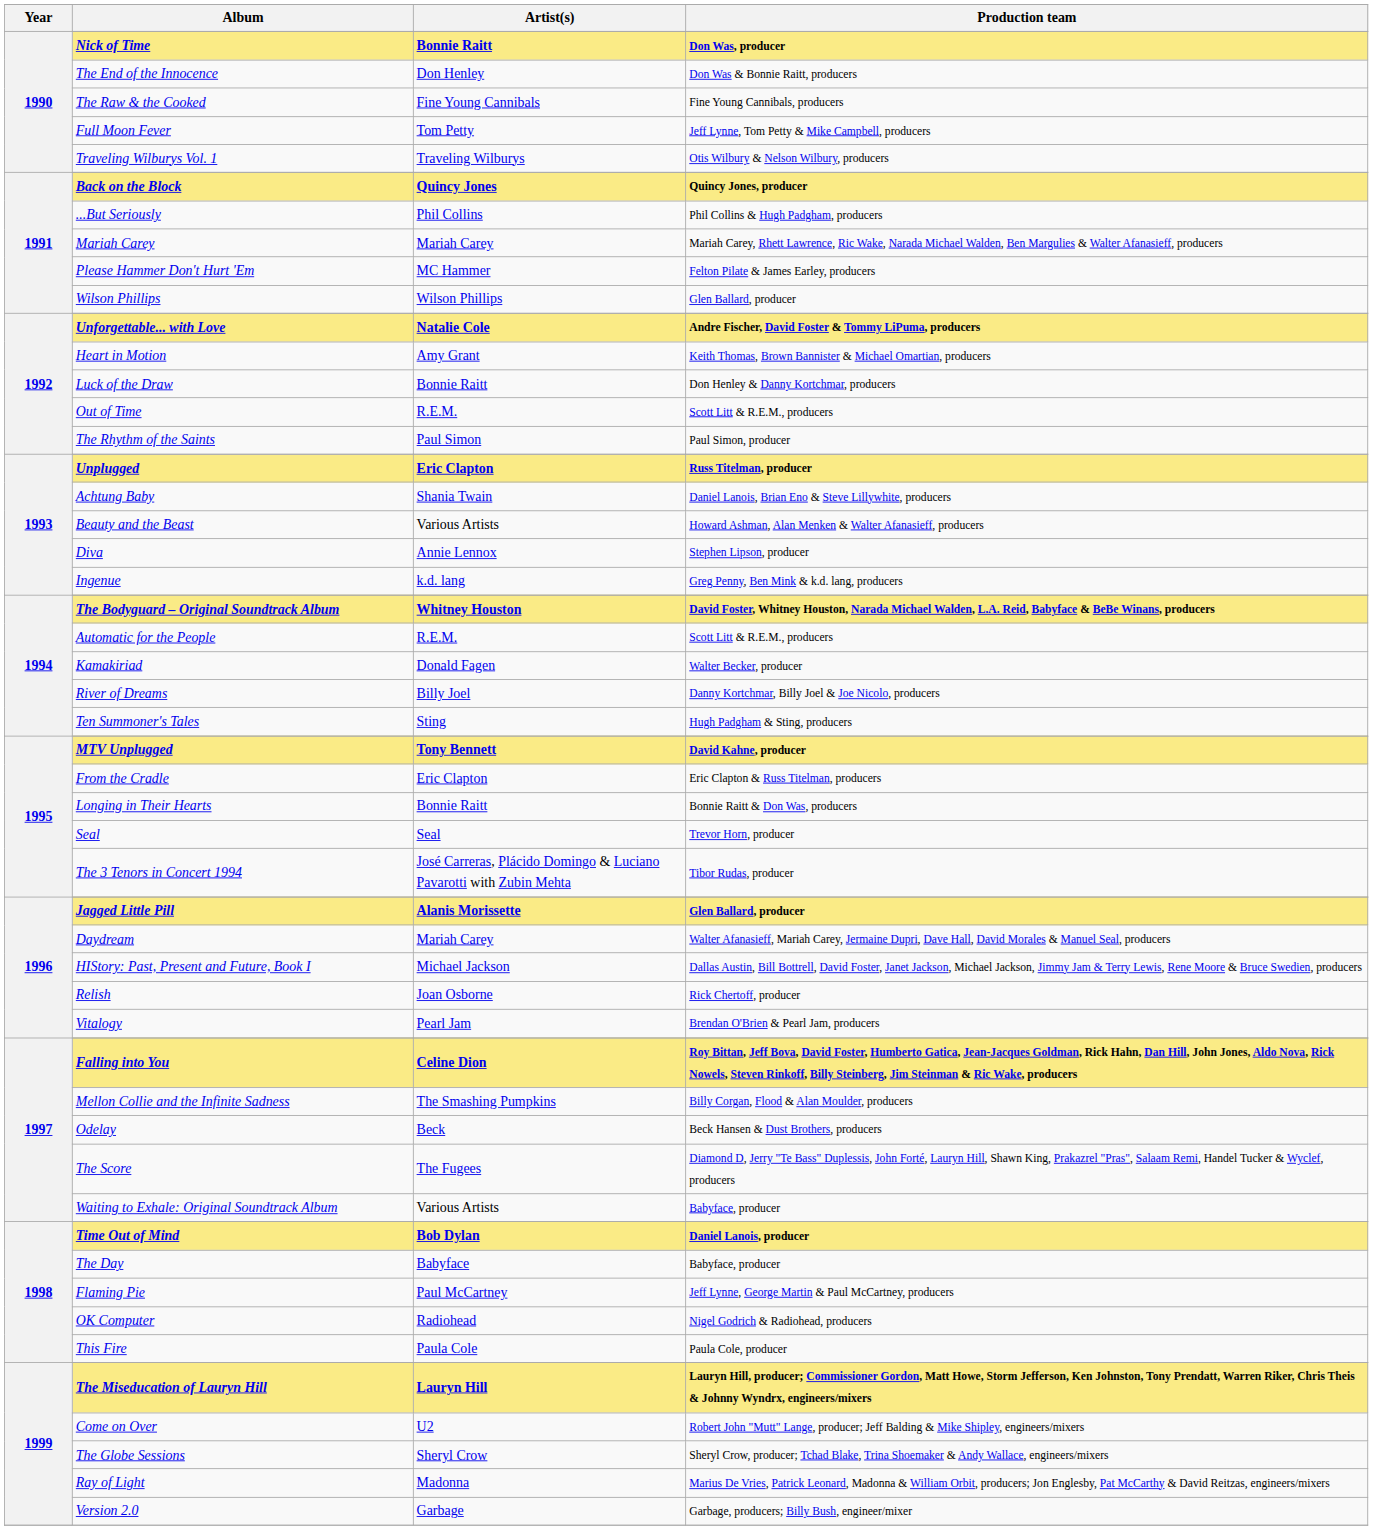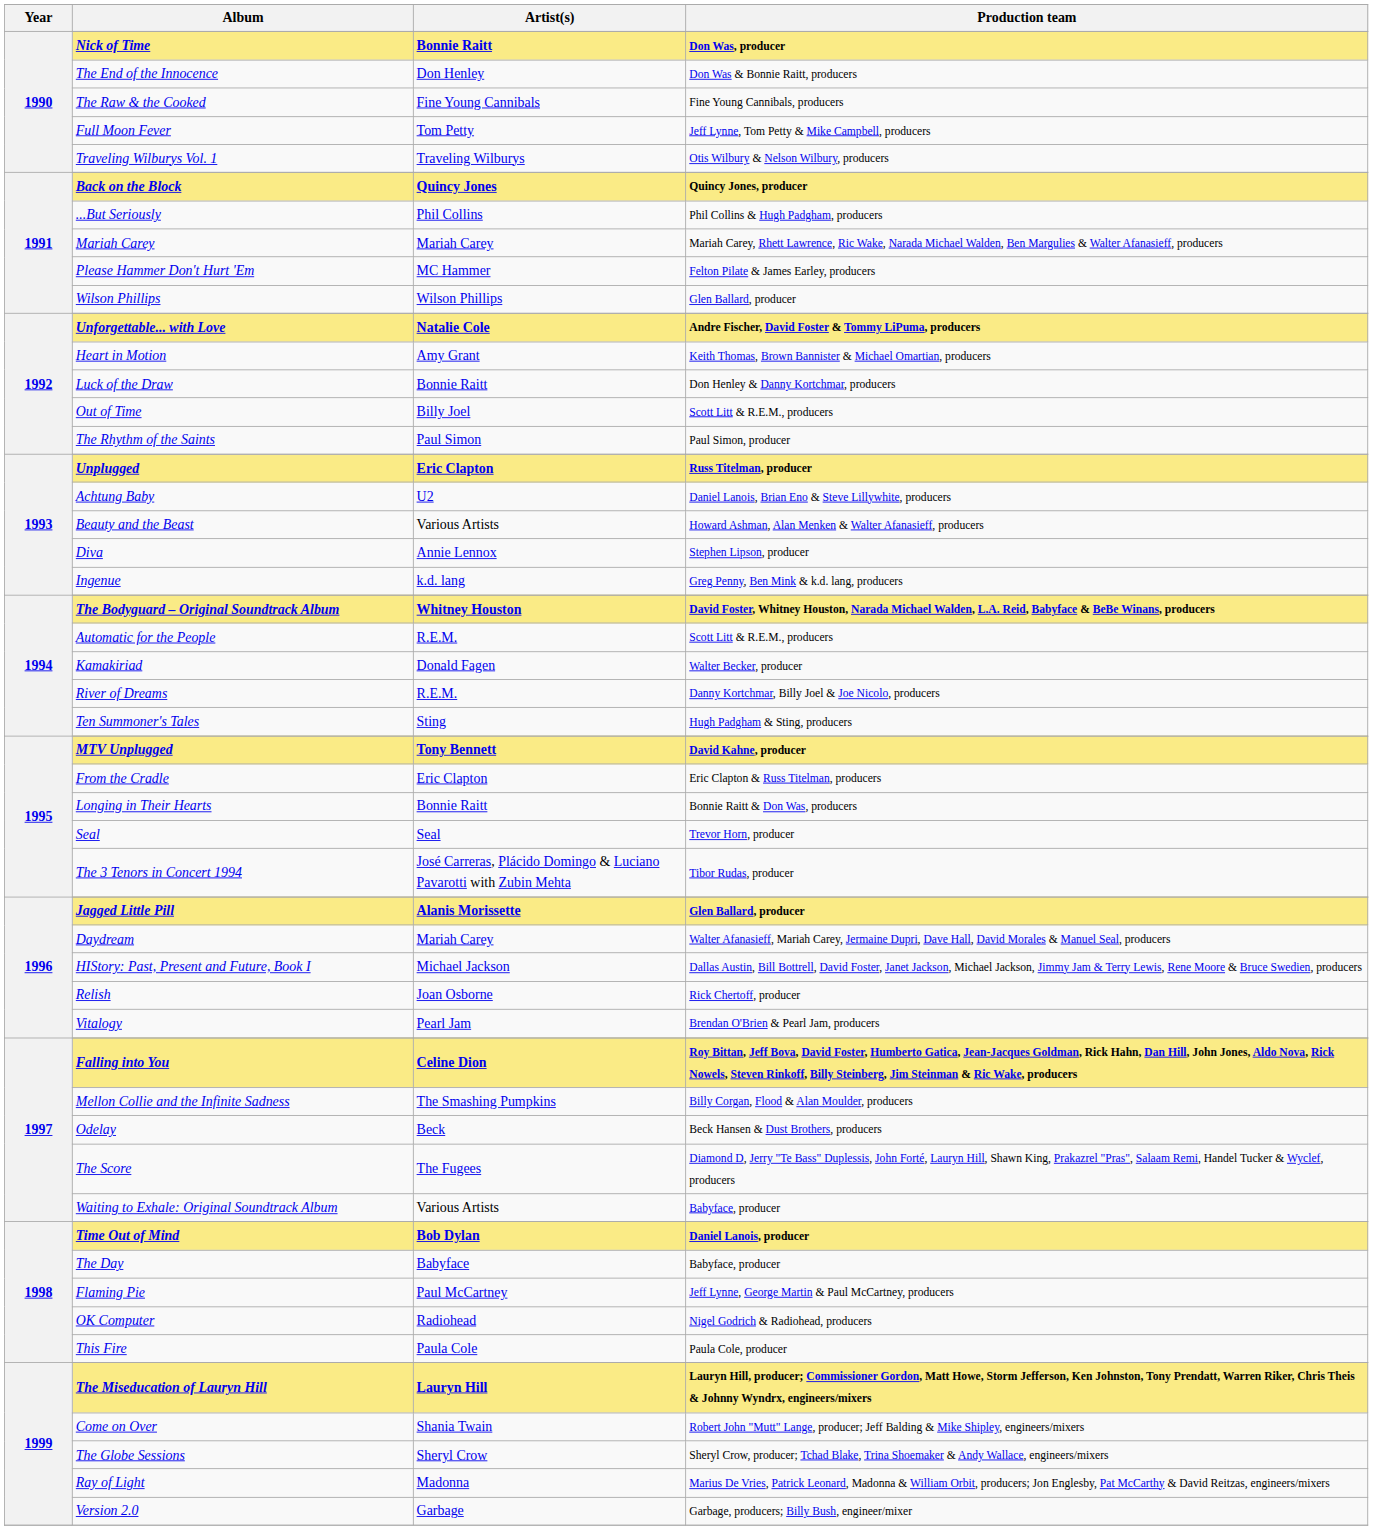 <table class="wikitable" style="font-size:1.00em; line-height:1.5em;">
 <tr bgcolor="#bebebe">
 </tr>
 <tr bgcolor="#bebebe">
 <th width="5%">Year</th>
 <th width="25%">Album</th>
 <th width="20%">Artist(s)</th>
 <th width="50%">Production team</th>
 </tr>
 <tr>
 <th rowspan="6" style="text-align:center;"><a href='#'>1990</a><br></th>
 </tr>
 <tr style="background:#FAEB86;">
 <td><em><a href='#'><strong>Nick of Time</strong></a></em></td>
 <td><strong><a href='#'>Bonnie Raitt</a></strong></td>
 <td><small><strong><a href='#'>Don Was</a>, producer</strong> </small></td>
 </tr>
 <tr>
 <td><em><a href='#'>The End of the Innocence</a></em></td>
 <td><a href='#'>Don Henley</a></td>
 <td><small><a href='#'>Don Was</a> & Bonnie Raitt, producers </small></td>
 </tr>
 <tr>
 <td><em><a href='#'>The Raw & the Cooked</a></em></td>
 <td><a href='#'>Fine Young Cannibals</a></td>
 <td><small>Fine Young Cannibals, producers</small></td>
 </tr>
 <tr>
 <td><em><a href='#'>Full Moon Fever</a></em></td>
 <td><a href='#'>Tom Petty</a></td>
 <td><small><a href='#'>Jeff Lynne</a>, Tom Petty & <a href='#'>Mike Campbell</a>, producers</small></td>
 </tr>
 <tr>
 <td><em><a href='#'>Traveling Wilburys Vol. 1</a></em></td>
 <td><a href='#'>Traveling Wilburys</a></td>
 <td><small><a href='#'>Otis Wilbury</a> & <a href='#'>Nelson Wilbury</a>, producers</small></td>
 </tr>
 <tr>
 <th rowspan="6" style="text-align:center;"><a href='#'>1991</a><br></th>
 </tr>
 <tr style="background:#FAEB86;">
 <td><strong><em><a href='#'>Back on the Block</a></em></strong></td>
 <td><strong><a href='#'>Quincy Jones</a></strong></td>
 <td><small><strong>Quincy Jones, producer</strong></small></td>
 </tr>
 <tr>
 <td><em><a href='#'>...But Seriously</a></em></td>
 <td><a href='#'>Phil Collins</a></td>
 <td><small>Phil Collins & <a href='#'>Hugh Padgham</a>, producers</small></td>
 </tr>
 <tr>
 <td><em><a href='#'>Mariah Carey</a></em></td>
 <td><a href='#'>Mariah Carey</a></td>
 <td><small>Mariah Carey, <a href='#'>Rhett Lawrence</a>, <a href='#'>Ric Wake</a>, <a href='#'>Narada Michael Walden</a>, <a href='#'>Ben Margulies</a> & <a href='#'>Walter Afanasieff</a>, producers</small></td>
 </tr>
 <tr>
 <td><em><a href='#'>Please Hammer Don't Hurt 'Em</a></em></td>
 <td><a href='#'>MC Hammer</a></td>
 <td><small><a href='#'>Felton Pilate</a> & James Earley, producers</small></td>
 </tr>
 <tr>
 <td><em><a href='#'>Wilson Phillips</a></em></td>
 <td><a href='#'>Wilson Phillips</a></td>
 <td><small><a href='#'>Glen Ballard</a>, producer</small></td>
 </tr>
 <tr>
 <th rowspan="6" style="text-align:center;"><a href='#'>1992</a><br></th>
 </tr>
 <tr style="background:#FAEB86;">
 <td><strong><em><a href='#'>Unforgettable... with Love</a></em></strong></td>
 <td><strong><a href='#'>Natalie Cole</a></strong></td>
 <td><small><strong>Andre Fischer, <a href='#'>David Foster</a> & <a href='#'>Tommy LiPuma</a>, producers</strong></small></td>
 </tr>
 <tr>
 <td><em><a href='#'>Heart in Motion</a></em></td>
 <td><a href='#'>Amy Grant</a></td>
 <td><small><a href='#'>Keith Thomas</a>, <a href='#'>Brown Bannister</a> & <a href='#'>Michael Omartian</a>, producers</small></td>
 </tr>
 <tr>
 <td><em><a href='#'>Luck of the Draw</a></em></td>
 <td><a href='#'>Bonnie Raitt</a></td>
 <td><small>Don Henley & <a href='#'>Danny Kortchmar</a>, producers</small></td>
 </tr>
 <tr>
 <td><em><a href='#'>Out of Time</a></em></td>
-<td><a href='#'>R.E.M.</a></td>
+<td><a href='#'>Billy Joel</a></td>
 <td><small><a href='#'>Scott Litt</a> & R.E.M., producers</small></td>
 </tr>
 <tr>
 <td><em><a href='#'>The Rhythm of the Saints</a></em></td>
 <td><a href='#'>Paul Simon</a></td>
 <td><small>Paul Simon, producer</small></td>
 </tr>
 <tr>
 <th rowspan="6" style="text-align:center;"><a href='#'>1993</a><br></th>
 </tr>
 <tr style="background:#FAEB86;">
 <td><em><a href='#'><strong>Unplugged</strong></a></em></td>
 <td><strong><a href='#'>Eric Clapton</a></strong></td>
 <td><small><strong><a href='#'>Russ Titelman</a>, producer</strong></small></td>
 </tr>
 <tr>
 <td><em><a href='#'>Achtung Baby</a></em></td>
-<td><a href='#'>Shania Twain</a></td>
+<td><a href='#'>U2</a></td>
 <td><small><a href='#'>Daniel Lanois</a>, <a href='#'>Brian Eno</a> & <a href='#'>Steve Lillywhite</a>, producers</small></td>
 </tr>
 <tr>
 <td><em><a href='#'>Beauty and the Beast</a></em></td>
 <td>Various Artists</td>
 <td><small><a href='#'>Howard Ashman</a>, <a href='#'>Alan Menken</a> & <a href='#'>Walter Afanasieff</a>, producers</small></td>
 </tr>
 <tr>
 <td><em><a href='#'>Diva</a></em></td>
 <td><a href='#'>Annie Lennox</a></td>
 <td><small><a href='#'>Stephen Lipson</a>, producer</small></td>
 </tr>
 <tr>
 <td><em><a href='#'>Ingenue</a></em></td>
 <td><a href='#'>k.d. lang</a></td>
 <td><small><a href='#'>Greg Penny</a>, <a href='#'>Ben Mink</a> & k.d. lang, producers</small></td>
 </tr>
 <tr>
 <th rowspan="6" style="text-align:center;"><a href='#'>1994</a><br></th>
 </tr>
 <tr style="background:#FAEB86;">
 <td><strong><em><a href='#'>The Bodyguard – Original Soundtrack Album</a></em></strong></td>
 <td><strong><a href='#'>Whitney Houston</a></strong></td>
 <td><small><strong><a href='#'>David Foster</a>, Whitney Houston, <a href='#'>Narada Michael Walden</a>, <a href='#'>L.A. Reid</a>, <a href='#'>Babyface</a> & <a href='#'>BeBe Winans</a>, producers</strong></small></td>
 </tr>
 <tr>
 <td><em><a href='#'>Automatic for the People</a></em></td>
 <td><a href='#'>R.E.M.</a></td>
 <td><small><a href='#'>Scott Litt</a> & R.E.M., producers</small></td>
 </tr>
 <tr>
 <td><em><a href='#'>Kamakiriad</a></em></td>
 <td><a href='#'>Donald Fagen</a></td>
 <td><small><a href='#'>Walter Becker</a>, producer</small></td>
 </tr>
 <tr>
 <td><em><a href='#'>River of Dreams</a></em></td>
-<td><a href='#'>Billy Joel</a></td>
+<td><a href='#'>R.E.M.</a></td>
 <td><small><a href='#'>Danny Kortchmar</a>, Billy Joel & <a href='#'>Joe Nicolo</a>, producers</small></td>
 </tr>
 <tr>
 <td><em><a href='#'>Ten Summoner's Tales</a></em></td>
 <td><a href='#'>Sting</a></td>
 <td><small><a href='#'>Hugh Padgham</a> & Sting, producers</small></td>
 </tr>
 <tr>
 <th rowspan="6" style="text-align:center;"><a href='#'>1995</a><br></th>
 </tr>
 <tr style="background:#FAEB86;">
 <td><em><a href='#'><strong>MTV Unplugged</strong></a></em></td>
 <td><strong><a href='#'>Tony Bennett</a></strong></td>
 <td><small><strong><a href='#'>David Kahne</a>, producer</strong></small></td>
 </tr>
 <tr>
 <td><em><a href='#'>From the Cradle</a></em></td>
 <td><a href='#'>Eric Clapton</a></td>
 <td><small>Eric Clapton & <a href='#'>Russ Titelman</a>, producers</small></td>
 </tr>
 <tr>
 <td><em><a href='#'>Longing in Their Hearts</a></em></td>
 <td><a href='#'>Bonnie Raitt</a></td>
 <td><small>Bonnie Raitt & <a href='#'>Don Was</a>, producers</small></td>
 </tr>
 <tr>
 <td><em><a href='#'>Seal</a></em></td>
 <td><a href='#'>Seal</a></td>
 <td><small><a href='#'>Trevor Horn</a>, producer</small></td>
 </tr>
 <tr>
 <td><em><a href='#'>The 3 Tenors in Concert 1994</a></em></td>
 <td><a href='#'>José Carreras</a>, <a href='#'>Plácido Domingo</a> & <a href='#'>Luciano Pavarotti</a> with <a href='#'>Zubin Mehta</a></td>
 <td><small><a href='#'>Tibor Rudas</a>, producer</small></td>
 </tr>
 <tr>
 <th rowspan="6" style="text-align:center;"><a href='#'>1996</a><br></th>
 </tr>
 <tr style="background:#FAEB86;">
 <td><strong><em><a href='#'>Jagged Little Pill</a></em></strong></td>
 <td><strong><a href='#'>Alanis Morissette</a></strong></td>
 <td><small><strong><a href='#'>Glen Ballard</a>, producer</strong></small></td>
 </tr>
 <tr>
 <td><em><a href='#'>Daydream</a></em></td>
 <td><a href='#'>Mariah Carey</a></td>
 <td><small><a href='#'>Walter Afanasieff</a>, Mariah Carey, <a href='#'>Jermaine Dupri</a>, <a href='#'>Dave Hall</a>, <a href='#'>David Morales</a> & <a href='#'>Manuel Seal</a>, producers </small></td>
 </tr>
 <tr>
 <td><em><a href='#'>HIStory: Past, Present and Future, Book I</a></em></td>
 <td><a href='#'>Michael Jackson</a></td>
 <td><small><a href='#'>Dallas Austin</a>, <a href='#'>Bill Bottrell</a>, <a href='#'>David Foster</a>, <a href='#'>Janet Jackson</a>, Michael Jackson, <a href='#'>Jimmy Jam & Terry Lewis</a>, <a href='#'>Rene Moore</a> & <a href='#'>Bruce Swedien</a>, producers</small></td>
 </tr>
 <tr>
 <td><em><a href='#'>Relish</a></em></td>
 <td><a href='#'>Joan Osborne</a></td>
 <td><small><a href='#'>Rick Chertoff</a>, producer</small></td>
 </tr>
 <tr>
 <td><em><a href='#'>Vitalogy</a></em></td>
 <td><a href='#'>Pearl Jam</a></td>
 <td><small><a href='#'>Brendan O'Brien</a> & Pearl Jam, producers</small></td>
 </tr>
 <tr>
 <th rowspan="6" style="text-align:center;"><a href='#'>1997</a><br></th>
 </tr>
 <tr style="background:#FAEB86;">
 <td><strong><em><a href='#'>Falling into You</a></em></strong></td>
 <td><strong><a href='#'>Celine Dion</a></strong></td>
 <td><small><strong><a href='#'>Roy Bittan</a>, <a href='#'>Jeff Bova</a>, <a href='#'>David Foster</a>, <a href='#'>Humberto Gatica</a>, <a href='#'>Jean-Jacques Goldman</a>, Rick Hahn, <a href='#'>Dan Hill</a>, John Jones, <a href='#'>Aldo Nova</a>, <a href='#'>Rick Nowels</a>, <a href='#'>Steven Rinkoff</a>, <a href='#'>Billy Steinberg</a>, <a href='#'>Jim Steinman</a> & <a href='#'>Ric Wake</a>, producers</strong></small></td>
 </tr>
 <tr>
 <td><em><a href='#'>Mellon Collie and the Infinite Sadness</a></em></td>
 <td><a href='#'>The Smashing Pumpkins</a></td>
 <td><small><a href='#'>Billy Corgan</a>, <a href='#'>Flood</a> & <a href='#'>Alan Moulder</a>, producers</small></td>
 </tr>
 <tr>
 <td><em><a href='#'>Odelay</a></em></td>
 <td><a href='#'>Beck</a></td>
 <td><small>Beck Hansen & <a href='#'>Dust Brothers</a>, producers</small></td>
 </tr>
 <tr>
 <td><em><a href='#'>The Score</a></em></td>
 <td><a href='#'>The Fugees</a></td>
 <td><small><a href='#'>Diamond D</a>, <a href='#'>Jerry "Te Bass" Duplessis</a>, <a href='#'>John Forté</a>, <a href='#'>Lauryn Hill</a>, Shawn King, <a href='#'>Prakazrel "Pras"</a>, <a href='#'>Salaam Remi</a>, Handel Tucker & <a href='#'>Wyclef</a>, producers</small></td>
 </tr>
 <tr>
 <td><em><a href='#'>Waiting to Exhale: Original Soundtrack Album</a></em></td>
 <td>Various Artists</td>
 <td><small><a href='#'>Babyface</a>, producer</small></td>
 </tr>
 <tr>
 <th rowspan="6" style="text-align:center;"><a href='#'>1998</a><br></th>
 </tr>
 <tr style="background:#FAEB86;">
 <td><em><a href='#'><strong>Time Out of Mind</strong></a></em></td>
 <td><strong><a href='#'>Bob Dylan</a></strong></td>
 <td><small><strong><a href='#'>Daniel Lanois</a>, producer</strong></small></td>
 </tr>
 <tr>
 <td><em><a href='#'>The Day</a></em></td>
 <td><a href='#'>Babyface</a></td>
 <td><small>Babyface, producer</small></td>
 </tr>
 <tr>
 <td><em><a href='#'>Flaming Pie</a></em></td>
 <td><a href='#'>Paul McCartney</a></td>
 <td><small><a href='#'>Jeff Lynne</a>, <a href='#'>George Martin</a> & Paul McCartney, producers</small></td>
 </tr>
 <tr>
 <td><em><a href='#'>OK Computer</a></em></td>
 <td><a href='#'>Radiohead</a></td>
 <td><small><a href='#'>Nigel Godrich</a> & Radiohead, producers</small></td>
 </tr>
 <tr>
 <td><em><a href='#'>This Fire</a></em></td>
 <td><a href='#'>Paula Cole</a></td>
 <td><small>Paula Cole, producer</small></td>
 </tr>
 <tr>
 <th rowspan="6" style="text-align:center;"><a href='#'>1999</a><br></th>
 </tr>
 <tr style="background:#FAEB86;">
 <td><strong><em><a href='#'>The Miseducation of Lauryn Hill</a></em></strong></td>
 <td><strong><a href='#'>Lauryn Hill</a></strong></td>
 <td><small><strong>Lauryn Hill, producer; <a href='#'>Commissioner Gordon</a>, Matt Howe, Storm Jefferson, Ken Johnston, Tony Prendatt, Warren Riker, Chris Theis & Johnny Wyndrx, engineers/mixers</strong></small></td>
 </tr>
 <tr>
 <td><em><a href='#'>Come on Over</a></em></td>
-<td><a href='#'>U2</a></td>
+<td><a href='#'>Shania Twain</a></td>
 <td><small><a href='#'>Robert John "Mutt" Lange</a>, producer; Jeff Balding & <a href='#'>Mike Shipley</a>, engineers/mixers</small></td>
 </tr>
 <tr>
 <td><em><a href='#'>The Globe Sessions</a></em></td>
 <td><a href='#'>Sheryl Crow</a></td>
 <td><small>Sheryl Crow, producer; <a href='#'>Tchad Blake</a>, <a href='#'>Trina Shoemaker</a> & <a href='#'>Andy Wallace</a>, engineers/mixers</small></td>
 </tr>
 <tr>
 <td><em><a href='#'>Ray of Light</a></em></td>
 <td><a href='#'>Madonna</a></td>
 <td><small><a href='#'>Marius De Vries</a>, <a href='#'>Patrick Leonard</a>, Madonna & <a href='#'>William Orbit</a>, producers; Jon Englesby, <a href='#'>Pat McCarthy</a> & David Reitzas, engineers/mixers</small></td>
 </tr>
 <tr>
 <td><em><a href='#'>Version 2.0</a></em></td>
 <td><a href='#'>Garbage</a></td>
 <td><small>Garbage, producers; <a href='#'>Billy Bush</a>, engineer/mixer</small></td>
 </tr>
 <tr>
 </tr>
 </table>
